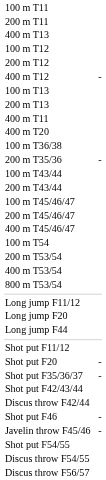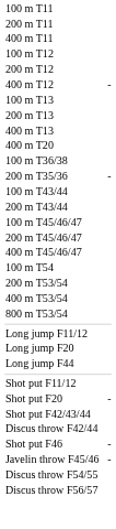 <table>
 <tr>
 <td>100 m T11</td>
 <td></td>
 <td></td>
 <td></td>
 </tr>
 <tr>
 <td>200 m T11</td>
 <td></td>
 <td></td>
 <td></td>
 </tr>
 <tr>
-<td>400 m T13</td>
+<td>400 m T11</td>
 <td></td>
 <td></td>
 <td></td>
 </tr>
 <tr>
 <td>100 m T12</td>
 <td></td>
 <td></td>
 <td></td>
 </tr>
 <tr>
 <td>200 m T12</td>
 <td></td>
 <td></td>
 <td></td>
 </tr>
 <tr>
 <td>400 m T12</td>
 <td></td>
 <td></td>
 <td>-</td>
 </tr>
 <tr>
 <td>100 m T13</td>
 <td></td>
 <td></td>
 <td></td>
 </tr>
 <tr>
 <td>200 m T13</td>
 <td></td>
 <td></td>
 <td></td>
 </tr>
 <tr>
-<td>400 m T11</td>
+<td>400 m T13</td>
 <td></td>
 <td></td>
 <td></td>
 </tr>
 <tr>
 <td>400 m T20</td>
 <td></td>
 <td></td>
 <td></td>
 </tr>
 <tr>
 <td>100 m T36/38</td>
 <td></td>
 <td></td>
 <td></td>
 </tr>
 <tr>
 <td>200 m T35/36</td>
 <td></td>
 <td></td>
 <td>-</td>
 </tr>
 <tr>
 <td>100 m T43/44</td>
 <td></td>
 <td></td>
 <td></td>
 </tr>
 <tr>
 <td>200 m T43/44</td>
 <td></td>
 <td></td>
 <td></td>
 </tr>
 <tr>
 <td>100 m T45/46/47</td>
 <td></td>
 <td></td>
 <td></td>
 </tr>
 <tr>
 <td>200 m T45/46/47</td>
 <td></td>
 <td></td>
 <td></td>
 </tr>
 <tr>
 <td>400 m T45/46/47</td>
 <td></td>
 <td></td>
 <td></td>
 </tr>
 <tr>
 <td>100 m T54</td>
 <td></td>
 <td></td>
 <td></td>
 </tr>
 <tr>
 <td>200 m T53/54</td>
 <td></td>
 <td></td>
 <td></td>
 </tr>
 <tr>
 <td>400 m T53/54</td>
 <td></td>
 <td></td>
 <td></td>
 </tr>
 <tr>
 <td>800 m T53/54</td>
 <td></td>
 <td></td>
 <td></td>
 </tr>
 <tr>
 </tr>
 <tr bgcolor=#ddd>
 <td colspan=4></td>
 </tr>
 <tr>
 <td>Long jump F11/12</td>
 <td></td>
 <td></td>
 <td></td>
 </tr>
 <tr>
 <td>Long jump F20</td>
 <td></td>
 <td></td>
 <td></td>
 </tr>
 <tr>
 <td>Long jump F44</td>
 <td></td>
 <td></td>
 <td></td>
 </tr>
 <tr>
 </tr>
 <tr bgcolor=#ddd>
 <td colspan=4></td>
 </tr>
 <tr>
 <td>Shot put F11/12</td>
 <td></td>
 <td></td>
 <td></td>
 </tr>
 <tr>
 <td>Shot put F20</td>
 <td></td>
 <td></td>
 <td>-</td>
 </tr>
 <tr>
-<td>Shot put F35/36/37</td>
-<td></td>
-<td></td>
-<td>-</td>
-</tr>
-<tr>
 <td>Shot put F42/43/44</td>
 <td></td>
 <td></td>
 <td></td>
 </tr>
 <tr>
 <td>Discus throw F42/44</td>
 <td></td>
 <td></td>
 <td></td>
 </tr>
 <tr>
 <td>Shot put F46</td>
 <td></td>
 <td></td>
 <td>-</td>
 </tr>
 <tr>
 <td>Javelin throw F45/46</td>
 <td></td>
 <td></td>
 <td>-</td>
 </tr>
 <tr>
-<td>Shot put F54/55</td>
-<td></td>
-<td></td>
-<td></td>
-</tr>
-<tr>
 <td>Discus throw F54/55</td>
 <td></td>
 <td></td>
 <td></td>
 </tr>
 <tr>
 <td>Discus throw F56/57</td>
 <td></td>
 <td></td>
 <td></td>
 </tr>
 </table>
